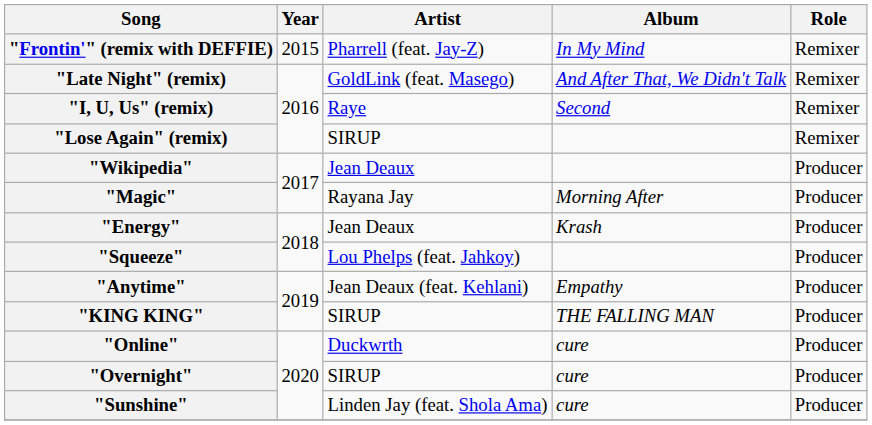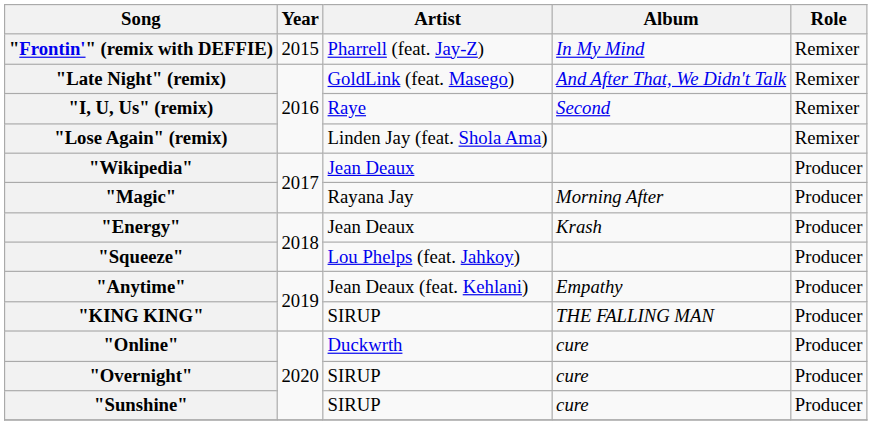 <table class="wikitable plainrowheaders">
 <tr>
 <th scope="col">Song</th>
 <th scope="col">Year</th>
 <th scope="col">Artist</th>
 <th scope="col">Album</th>
 <th scope="col">Role</th>
 </tr>
 <tr>
 <th scope="row">"<a href='#'>Frontin'</a>" (remix with DEFFIE)</th>
 <td>2015</td>
 <td><a href='#'>Pharrell</a> (feat. <a href='#'>Jay-Z</a>)</td>
 <td><em><a href='#'>In My Mind</a></em></td>
 <td>Remixer</td>
 </tr>
 <tr>
 <th scope="row">"Late Night" (remix)</th>
 <td rowspan="3">2016</td>
 <td><a href='#'>GoldLink</a> (feat. <a href='#'>Masego</a>)</td>
 <td><em><a href='#'>And After That, We Didn't Talk</a></em></td>
 <td>Remixer</td>
 </tr>
 <tr>
 <th scope="row">"I, U, Us" (remix)</th>
 <td><a href='#'>Raye</a></td>
 <td><em><a href='#'>Second</a></em></td>
 <td>Remixer</td>
 </tr>
 <tr>
 <th scope="row">"Lose Again" (remix)</th>
-<td>SIRUP</td>
+<td>Linden Jay (feat. <a href='#'>Shola Ama</a>)</td>
 <td></td>
 <td>Remixer</td>
 </tr>
 <tr>
 <th scope="row">"Wikipedia"</th>
 <td rowspan="2">2017</td>
 <td><a href='#'>Jean Deaux</a></td>
 <td></td>
 <td>Producer</td>
 </tr>
 <tr>
 <th scope="row">"Magic"</th>
 <td>Rayana Jay</td>
 <td><em>Morning After</em></td>
 <td>Producer</td>
 </tr>
 <tr>
 <th scope="row">"Energy"</th>
 <td rowspan="2">2018</td>
 <td>Jean Deaux</td>
 <td><em>Krash</em></td>
 <td>Producer</td>
 </tr>
 <tr>
 <th scope="row">"Squeeze"</th>
 <td><a href='#'>Lou Phelps</a> (feat. <a href='#'>Jahkoy</a>)</td>
 <td></td>
 <td>Producer</td>
 </tr>
 <tr>
 <th scope="row">"Anytime"</th>
 <td rowspan="2">2019</td>
 <td>Jean Deaux (feat. <a href='#'>Kehlani</a>)</td>
 <td><em>Empathy</em></td>
 <td>Producer</td>
 </tr>
 <tr>
 <th scope="row">"KING KING"</th>
 <td>SIRUP</td>
 <td><em>THE FALLING MAN</em></td>
 <td>Producer</td>
 </tr>
 <tr>
 <th scope="row">"Online"</th>
 <td rowspan="3">2020</td>
 <td><a href='#'>Duckwrth</a></td>
 <td><em>cure</em></td>
 <td>Producer</td>
 </tr>
 <tr>
 <th scope="row">"Overnight"</th>
 <td>SIRUP</td>
 <td><em>cure</em></td>
 <td>Producer</td>
 </tr>
 <tr>
 <th scope="row">"Sunshine"</th>
-<td>Linden Jay (feat. <a href='#'>Shola Ama</a>)</td>
+<td>SIRUP</td>
 <td><em>cure</em></td>
 <td>Producer</td>
 </tr>
 <tr>
 </tr>
 </table>
